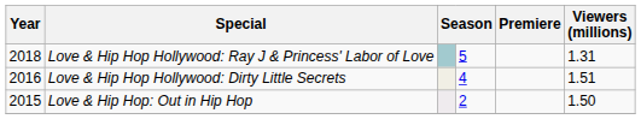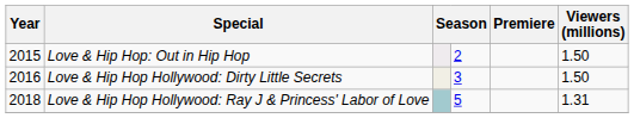 <table class="wikitable sortable plainrowheaders" style="margin:auto;">
 <tr>
 <th scope="col">Year</th>
 <th scope="col">Special</th>
 <th scope="col" colspan="2">Season</th>
 <th scope="col">Premiere</th>
 <th scope="col">Viewers<br>(millions)</th>
+</tr>
+<tr>
+<td rowspan="1">2015</td>
+<td><em>Love & Hip Hop: Out in Hip Hop</em></td>
+<th scope="row" style="background:#efebee; color: #000000;"></th>
+<td><a href='#'>2</a></td>
+<td></td>
+<td>1.50</td>
+</tr>
+<tr>
+<td>2016</td>
+<td><em>Love & Hip Hop Hollywood: Dirty Little Secrets</em></td>
+<th scope="row" style="background:#f1efe5; color: #000000;"></th>
+<td><a href='#'>3</a></td>
+<td></td>
+<td>1.50</td>
 </tr>
 <tr>
 <td rowspan="1">2018</td>
 <td><em>Love & Hip Hop Hollywood: Ray J & Princess' Labor of Love</em></td>
 <th scope="row" style="background:#a2cacf; color: #000000;"></th>
 <td><a href='#'>5</a></td>
 <td></td>
 <td>1.31</td>
 </tr>
 <tr>
-<td>2016</td>
-<td><em>Love & Hip Hop Hollywood: Dirty Little Secrets</em></td>
-<th scope="row" style="background:#f1efe5; color: #000000;"></th>
-<td><a href='#'>4</a></td>
-<td></td>
-<td>1.51</td>
-</tr>
-<tr>
-<td rowspan="1">2015</td>
-<td><em>Love & Hip Hop: Out in Hip Hop</em></td>
-<th scope="row" style="background:#efebee; color: #000000;"></th>
-<td><a href='#'>2</a></td>
-<td></td>
-<td>1.50</td>
-</tr>
-<tr>
 </tr>
 </table>
